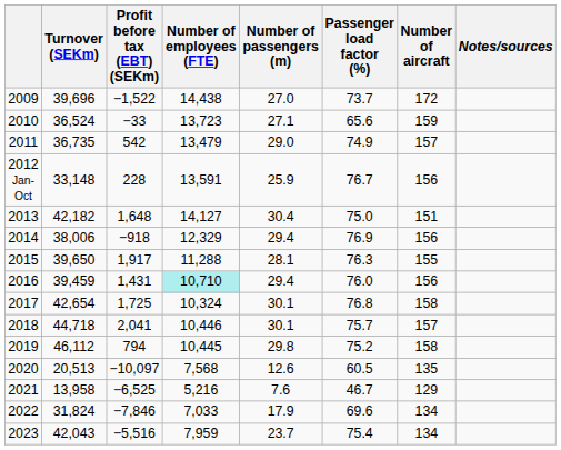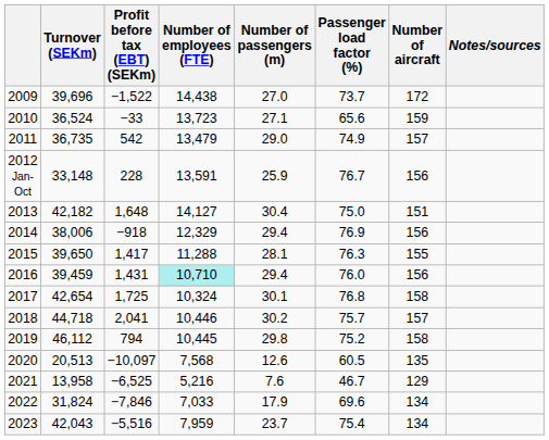 <table class="wikitable" style="text-align:center">
 <tr>
 <th></th>
 <th>Turnover<br>(<a href='#'>SEKm</a>)</th>
 <th>Profit before<br>tax (<a href='#'>EBT</a>)<br>(SEKm)</th>
 <th>Number of<br>employees<br>(<a href='#'>FTE</a>)</th>
 <th>Number of<br>passengers<br>(m)</th>
 <th>Passenger<br>load factor<br>(%)</th>
 <th>Number of<br>aircraft</th>
 <th><em>Notes/sources</em></th>
 </tr>
 <tr>
 <td>2009</td>
 <td>39,696</td>
 <td><span>−1,522</span></td>
 <td>14,438</td>
 <td>27.0</td>
 <td>73.7</td>
 <td>172</td>
 <td></td>
 </tr>
 <tr>
 <td>2010</td>
 <td>36,524</td>
 <td><span>−33</span></td>
 <td>13,723</td>
 <td>27.1</td>
 <td>65.6</td>
 <td>159</td>
 <td></td>
 </tr>
 <tr>
 <td>2011</td>
 <td>36,735</td>
 <td>542</td>
 <td>13,479</td>
 <td>29.0</td>
 <td>74.9</td>
 <td>157</td>
 <td></td>
 </tr>
 <tr>
 <td>2012<br><small>Jan-Oct</small></td>
 <td>33,148</td>
 <td>228</td>
 <td>13,591</td>
 <td>25.9</td>
 <td>76.7</td>
 <td>156</td>
 <td></td>
 </tr>
 <tr>
 <td>2013</td>
 <td>42,182</td>
 <td>1,648</td>
 <td>14,127</td>
 <td>30.4</td>
 <td>75.0</td>
 <td>151</td>
 <td></td>
 </tr>
 <tr>
 <td>2014</td>
 <td>38,006</td>
 <td><span>−918</span></td>
 <td>12,329</td>
 <td>29.4</td>
 <td>76.9</td>
 <td>156</td>
 <td></td>
 </tr>
 <tr>
 <td>2015</td>
 <td>39,650</td>
-<td>1,917</td>
+<td>1,417</td>
 <td>11,288</td>
 <td>28.1</td>
 <td>76.3</td>
 <td>155</td>
 <td></td>
 </tr>
 <tr>
 <td>2016</td>
 <td>39,459</td>
 <td>1,431</td>
 <td style="background: paleturquoise;">10,710</td>
 <td>29.4</td>
 <td>76.0</td>
 <td>156</td>
 <td></td>
 </tr>
 <tr>
 <td>2017</td>
 <td>42,654</td>
 <td>1,725</td>
 <td>10,324</td>
 <td>30.1</td>
 <td>76.8</td>
 <td>158</td>
 <td></td>
 </tr>
 <tr>
 <td>2018</td>
 <td>44,718</td>
 <td>2,041</td>
 <td>10,446</td>
-<td>30.1</td>
+<td>30.2</td>
 <td>75.7</td>
 <td>157</td>
 <td></td>
 </tr>
 <tr>
 <td>2019</td>
 <td>46,112</td>
 <td>794</td>
 <td>10,445</td>
 <td>29.8</td>
 <td>75.2</td>
 <td>158</td>
 <td></td>
 </tr>
 <tr>
 <td>2020</td>
 <td>20,513</td>
 <td><span>−10,097</span></td>
 <td>7,568</td>
 <td>12.6</td>
 <td>60.5</td>
 <td>135</td>
 <td></td>
 </tr>
 <tr>
 <td>2021</td>
 <td>13,958</td>
 <td><span>−6,525</span></td>
 <td>5,216</td>
 <td>7.6</td>
 <td>46.7</td>
 <td>129</td>
 <td></td>
 </tr>
 <tr>
 <td>2022</td>
 <td>31,824</td>
 <td><span>−7,846</span></td>
 <td>7,033</td>
 <td>17.9</td>
 <td>69.6</td>
 <td>134</td>
 <td></td>
 </tr>
 <tr>
 <td>2023</td>
 <td>42,043</td>
 <td><span>−5,516</span></td>
 <td>7,959</td>
 <td>23.7</td>
 <td>75.4</td>
 <td>134</td>
 <td></td>
 </tr>
 </table>
